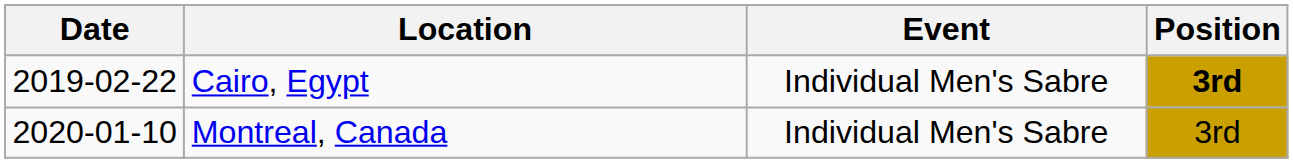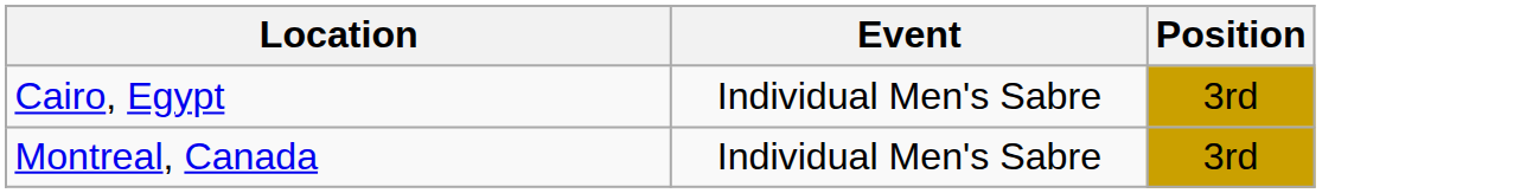 <table class="wikitable" style="text-align:center;">
 <tr>
-<th>Date</th>
 <th style="width:17em">Location</th>
 <th style="width:12em">Event</th>
 <th>Position</th>
 </tr>
 <tr>
-<td>2019-02-22</td>
 <td rowspan="1" align="left"> <a href='#'>Cairo</a>, <a href='#'>Egypt</a></td>
 <td>Individual Men's Sabre</td>
-<td bgcolor="caramel"><strong>3rd</strong></td>
+<td bgcolor="caramel">3rd</td>
 </tr>
 <tr>
-<td>2020-01-10</td>
 <td rowspan="1" align="left"> <a href='#'>Montreal</a>, <a href='#'>Canada</a></td>
 <td>Individual Men's Sabre</td>
 <td bgcolor="caramel">3rd</td>
 </tr>
 </table>
